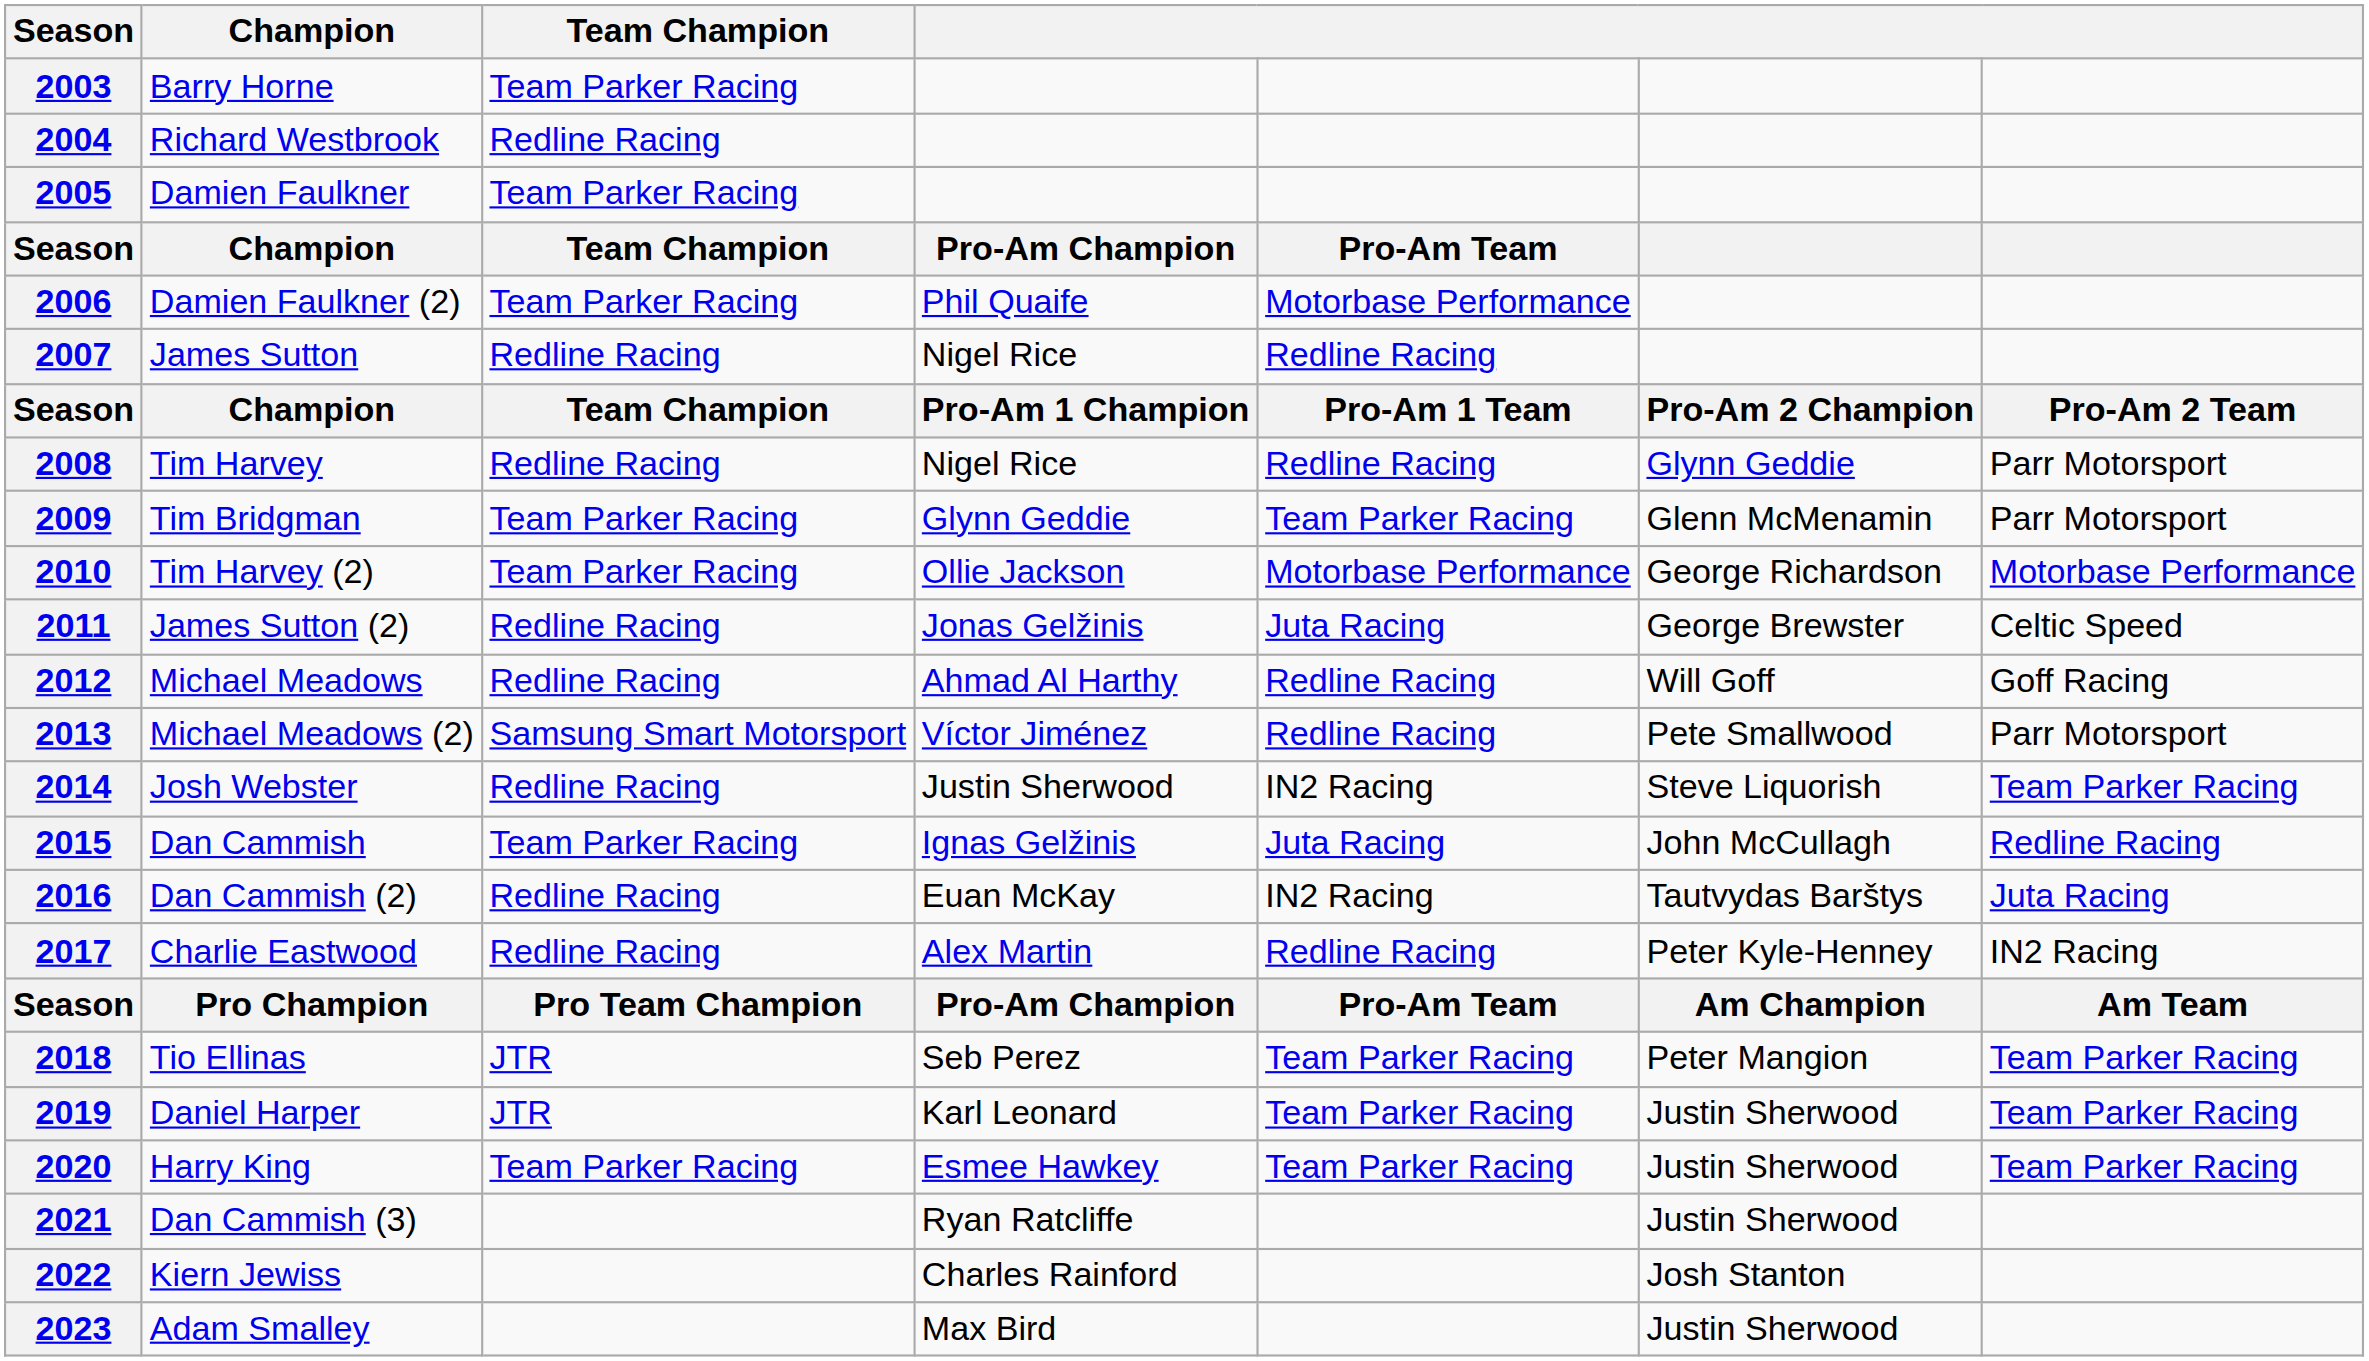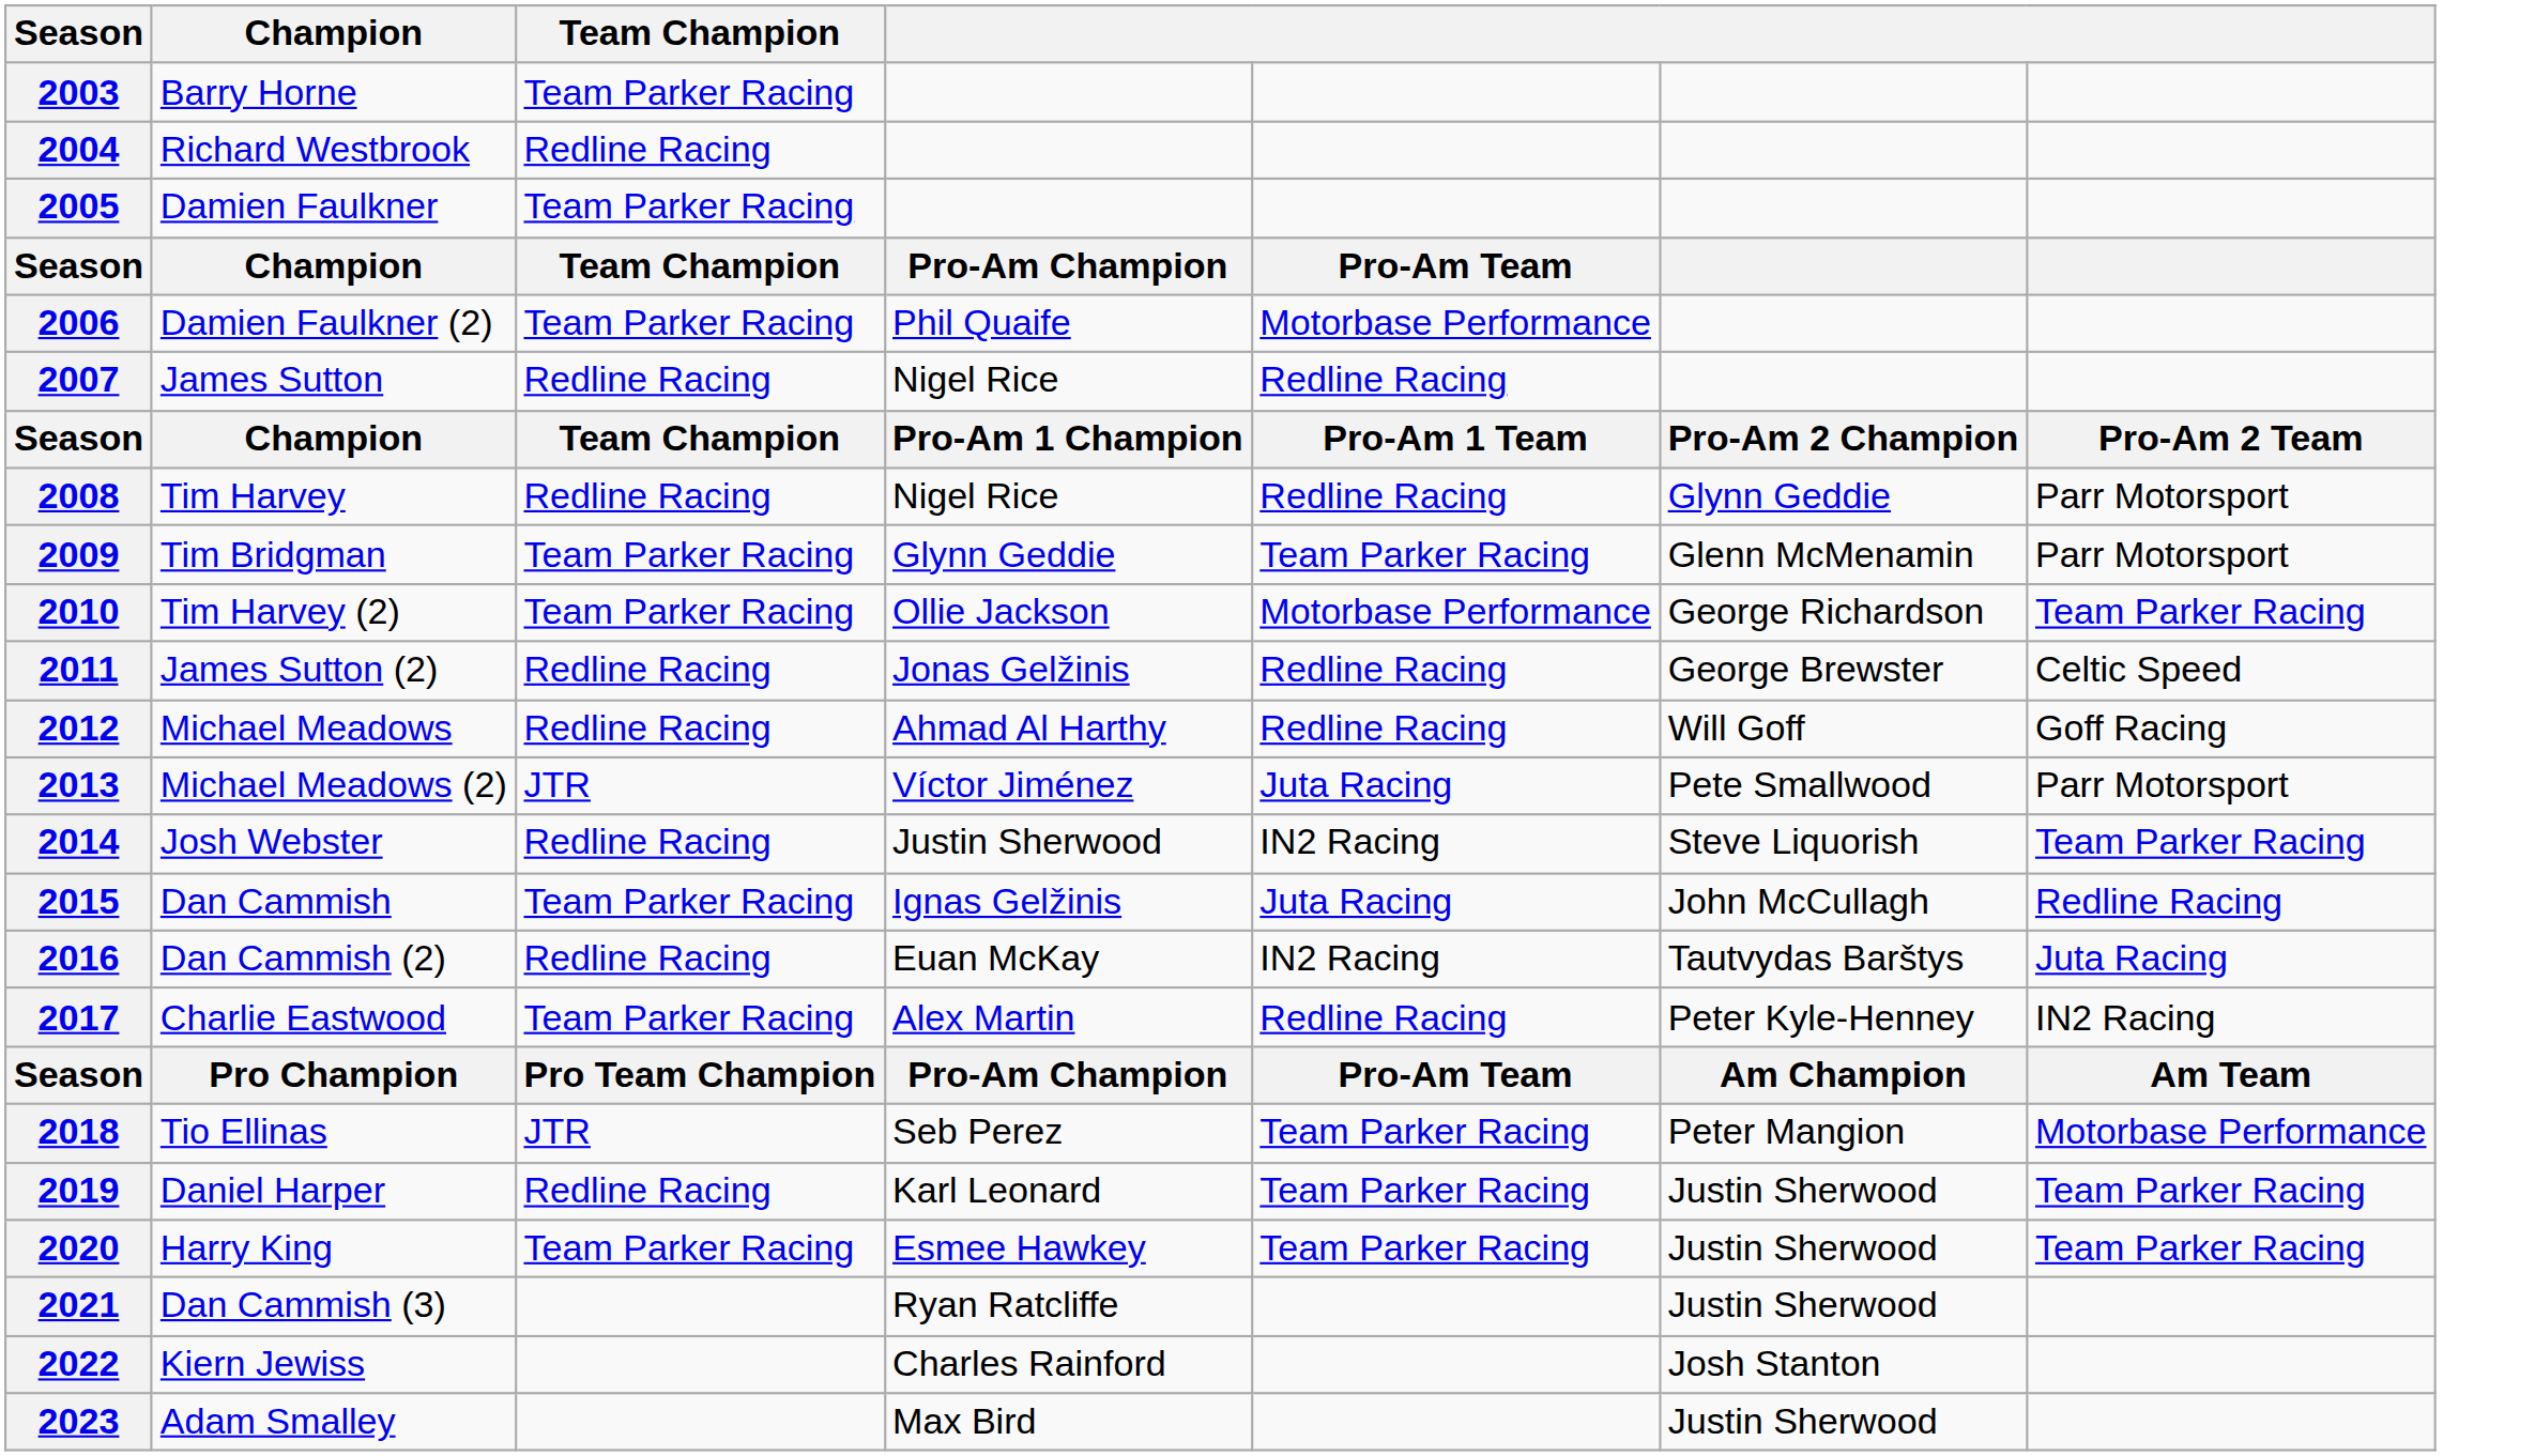 <table class="wikitable">
 <tr>
 <th>Season</th>
 <th>Champion</th>
 <th>Team Champion</th>
 <th colspan=7></th>
 </tr>
 <tr>
 <th><a href='#'>2003</a></th>
 <td> <a href='#'>Barry Horne</a></td>
 <td> <a href='#'>Team Parker Racing</a></td>
 <td></td>
 <td></td>
 <td></td>
 <td></td>
 </tr>
 <tr>
 <th><a href='#'>2004</a></th>
 <td> <a href='#'>Richard Westbrook</a></td>
 <td> <a href='#'>Redline Racing</a></td>
 <td></td>
 <td></td>
 <td></td>
 <td></td>
 </tr>
 <tr>
 <th><a href='#'>2005</a></th>
 <td> <a href='#'>Damien Faulkner</a></td>
 <td> <a href='#'>Team Parker Racing</a></td>
 <td></td>
 <td></td>
 <td></td>
 <td></td>
 </tr>
 <tr>
 <th>Season</th>
 <th>Champion</th>
 <th>Team Champion</th>
 <th>Pro-Am Champion</th>
 <th>Pro-Am Team</th>
 <th></th>
 <th></th>
 </tr>
 <tr>
 <th><a href='#'>2006</a></th>
 <td> <a href='#'>Damien Faulkner</a> (2)</td>
 <td> <a href='#'>Team Parker Racing</a></td>
 <td> <a href='#'>Phil Quaife</a></td>
 <td> <a href='#'>Motorbase Performance</a></td>
 <td></td>
 <td></td>
 </tr>
 <tr>
 <th><a href='#'>2007</a></th>
 <td> <a href='#'>James Sutton</a></td>
 <td> <a href='#'>Redline Racing</a></td>
 <td> Nigel Rice</td>
 <td> <a href='#'>Redline Racing</a></td>
 <td></td>
 <td></td>
 </tr>
 <tr>
 <th>Season</th>
 <th>Champion</th>
 <th>Team Champion</th>
 <th>Pro-Am 1 Champion</th>
 <th>Pro-Am 1 Team</th>
 <th>Pro-Am 2 Champion</th>
 <th>Pro-Am 2 Team</th>
 </tr>
 <tr>
 <th><a href='#'>2008</a></th>
 <td> <a href='#'>Tim Harvey</a></td>
 <td> <a href='#'>Redline Racing</a></td>
 <td> Nigel Rice</td>
 <td> <a href='#'>Redline Racing</a></td>
 <td> <a href='#'>Glynn Geddie</a></td>
 <td> Parr Motorsport</td>
 </tr>
 <tr>
 <th><a href='#'>2009</a></th>
 <td> <a href='#'>Tim Bridgman</a></td>
 <td> <a href='#'>Team Parker Racing</a></td>
 <td> <a href='#'>Glynn Geddie</a></td>
 <td> <a href='#'>Team Parker Racing</a></td>
 <td> Glenn McMenamin</td>
 <td> Parr Motorsport</td>
 </tr>
 <tr>
 <th><a href='#'>2010</a></th>
 <td> <a href='#'>Tim Harvey</a> (2)</td>
 <td> <a href='#'>Team Parker Racing</a></td>
 <td> <a href='#'>Ollie Jackson</a></td>
 <td> <a href='#'>Motorbase Performance</a></td>
 <td> George Richardson</td>
-<td> <a href='#'>Motorbase Performance</a></td>
+<td> <a href='#'>Team Parker Racing</a></td>
 </tr>
 <tr>
 <th><a href='#'>2011</a></th>
 <td> <a href='#'>James Sutton</a> (2)</td>
 <td> <a href='#'>Redline Racing</a></td>
 <td> <a href='#'>Jonas Gelžinis</a></td>
-<td> <a href='#'>Juta Racing</a></td>
+<td> <a href='#'>Redline Racing</a></td>
 <td> George Brewster</td>
 <td> Celtic Speed</td>
 </tr>
 <tr>
 <th><a href='#'>2012</a></th>
 <td> <a href='#'>Michael Meadows</a></td>
 <td> <a href='#'>Redline Racing</a></td>
 <td> <a href='#'>Ahmad Al Harthy</a></td>
 <td> <a href='#'>Redline Racing</a></td>
 <td> Will Goff</td>
 <td> Goff Racing</td>
 </tr>
 <tr>
 <th><a href='#'>2013</a></th>
 <td> <a href='#'>Michael Meadows</a> (2)</td>
-<td> <a href='#'>Samsung Smart Motorsport</a></td>
+<td> <a href='#'>JTR</a></td>
 <td> <a href='#'>Víctor Jiménez</a></td>
-<td> <a href='#'>Redline Racing</a></td>
+<td> <a href='#'>Juta Racing</a></td>
 <td> Pete Smallwood</td>
 <td> Parr Motorsport</td>
 </tr>
 <tr>
 <th><a href='#'>2014</a></th>
 <td> <a href='#'>Josh Webster</a></td>
 <td> <a href='#'>Redline Racing</a></td>
 <td> Justin Sherwood</td>
 <td> IN2 Racing</td>
 <td> Steve Liquorish</td>
 <td> <a href='#'>Team Parker Racing</a></td>
 </tr>
 <tr>
 <th><a href='#'>2015</a></th>
 <td> <a href='#'>Dan Cammish</a></td>
 <td> <a href='#'>Team Parker Racing</a></td>
 <td> <a href='#'>Ignas Gelžinis</a></td>
 <td> <a href='#'>Juta Racing</a></td>
 <td> John McCullagh</td>
 <td> <a href='#'>Redline Racing</a></td>
 </tr>
 <tr>
 <th><a href='#'>2016</a></th>
 <td> <a href='#'>Dan Cammish</a> (2)</td>
 <td> <a href='#'>Redline Racing</a></td>
 <td> Euan McKay</td>
 <td> IN2 Racing</td>
 <td> Tautvydas Barštys</td>
 <td> <a href='#'>Juta Racing</a></td>
 </tr>
 <tr>
 <th><a href='#'>2017</a></th>
 <td> <a href='#'>Charlie Eastwood</a></td>
-<td> <a href='#'>Redline Racing</a></td>
+<td> <a href='#'>Team Parker Racing</a></td>
 <td> <a href='#'>Alex Martin</a></td>
 <td> <a href='#'>Redline Racing</a></td>
 <td> Peter Kyle-Henney</td>
 <td> IN2 Racing</td>
 </tr>
 <tr>
 <th>Season</th>
 <th>Pro Champion</th>
 <th>Pro Team Champion</th>
 <th>Pro-Am Champion</th>
 <th>Pro-Am Team</th>
 <th>Am Champion</th>
 <th>Am Team</th>
 </tr>
 <tr>
 <th><a href='#'>2018</a></th>
 <td> <a href='#'>Tio Ellinas</a></td>
 <td> <a href='#'>JTR</a></td>
 <td> Seb Perez</td>
 <td> <a href='#'>Team Parker Racing</a></td>
 <td> Peter Mangion</td>
-<td> <a href='#'>Team Parker Racing</a></td>
+<td> <a href='#'>Motorbase Performance</a></td>
 </tr>
 <tr>
 <th><a href='#'>2019</a></th>
 <td> <a href='#'>Daniel Harper</a></td>
-<td> <a href='#'>JTR</a></td>
+<td> <a href='#'>Redline Racing</a></td>
 <td> Karl Leonard</td>
 <td> <a href='#'>Team Parker Racing</a></td>
 <td> Justin Sherwood</td>
 <td> <a href='#'>Team Parker Racing</a></td>
 </tr>
 <tr>
 <th><a href='#'>2020</a></th>
 <td> <a href='#'>Harry King</a></td>
 <td> <a href='#'>Team Parker Racing</a></td>
 <td> <a href='#'>Esmee Hawkey</a></td>
 <td> <a href='#'>Team Parker Racing</a></td>
 <td> Justin Sherwood</td>
 <td> <a href='#'>Team Parker Racing</a></td>
 </tr>
 <tr>
 <th><a href='#'>2021</a></th>
 <td> <a href='#'>Dan Cammish</a> (3)</td>
 <td></td>
 <td> Ryan Ratcliffe</td>
 <td></td>
 <td> Justin Sherwood</td>
 <td></td>
 </tr>
 <tr>
 <th><a href='#'>2022</a></th>
 <td> <a href='#'>Kiern Jewiss</a></td>
 <td></td>
 <td> Charles Rainford</td>
 <td></td>
 <td> Josh Stanton</td>
 <td></td>
 </tr>
 <tr>
 <th><a href='#'>2023</a></th>
 <td> <a href='#'>Adam Smalley</a></td>
 <td></td>
 <td> Max Bird</td>
 <td></td>
 <td> Justin Sherwood</td>
 <td></td>
 </tr>
 </table>
